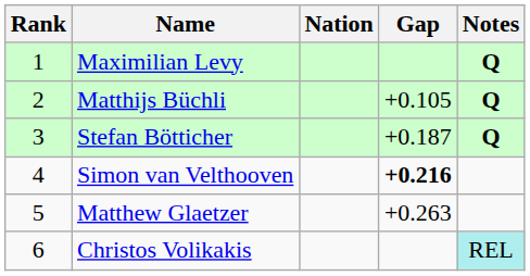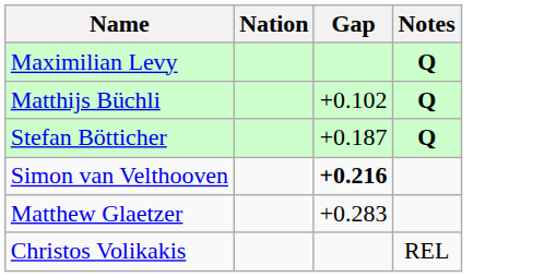 <table class="wikitable sortable" style="text-align:center">
 <tr>
-<th>Rank</th>
 <th>Name</th>
 <th>Nation</th>
 <th>Gap</th>
 <th>Notes</th>
 </tr>
 <tr bgcolor=ccffcc>
-<td>1</td>
 <td align=left><a href='#'>Maximilian Levy</a></td>
 <td align=left></td>
 <td></td>
 <td><strong>Q</strong></td>
 </tr>
 <tr bgcolor=ccffcc>
-<td>2</td>
 <td align=left><a href='#'>Matthijs Büchli</a></td>
 <td align=left></td>
-<td>+0.105</td>
+<td>+0.102</td>
 <td><strong>Q</strong></td>
 </tr>
 <tr bgcolor=ccffcc>
-<td>3</td>
 <td align=left><a href='#'>Stefan Bötticher</a></td>
 <td align=left></td>
 <td>+0.187</td>
 <td><strong>Q</strong></td>
 </tr>
 <tr>
-<td>4</td>
 <td align=left><a href='#'>Simon van Velthooven</a></td>
 <td align=left></td>
 <td><strong>+0.216</strong></td>
 <td></td>
 </tr>
 <tr>
-<td>5</td>
 <td align=left><a href='#'>Matthew Glaetzer</a></td>
 <td align=left></td>
-<td>+0.263</td>
+<td>+0.283</td>
 <td></td>
 </tr>
 <tr>
-<td>6</td>
 <td align=left><a href='#'>Christos Volikakis</a></td>
 <td align=left></td>
 <td></td>
-<td style="background: paleturquoise;">REL</td>
+<td>REL</td>
 </tr>
 </table>
